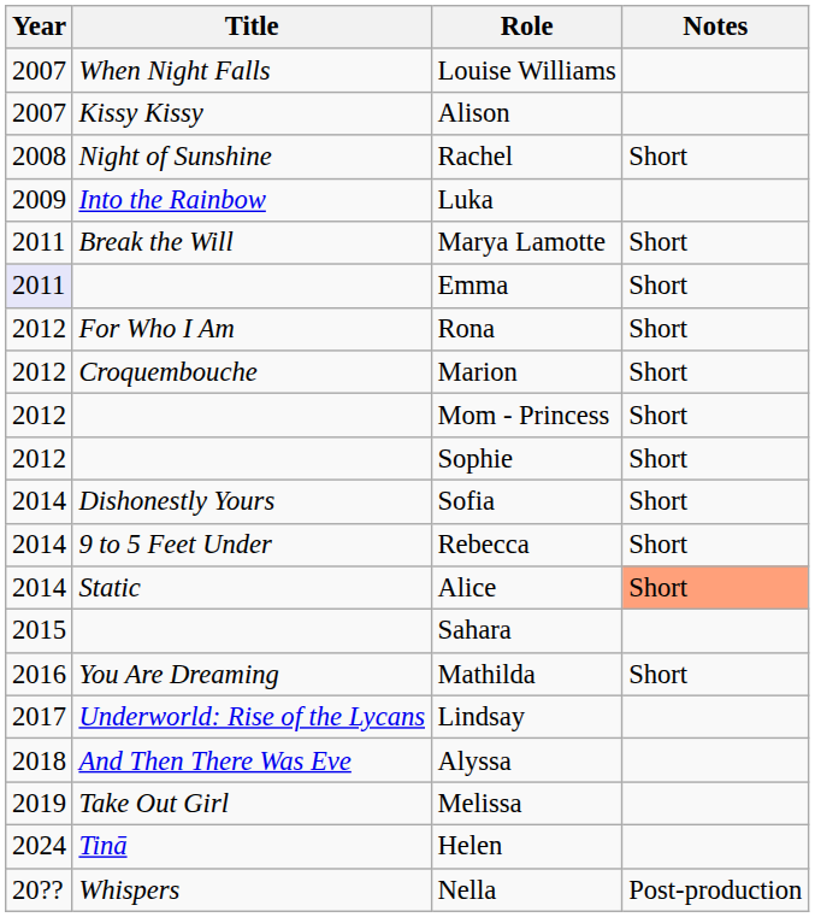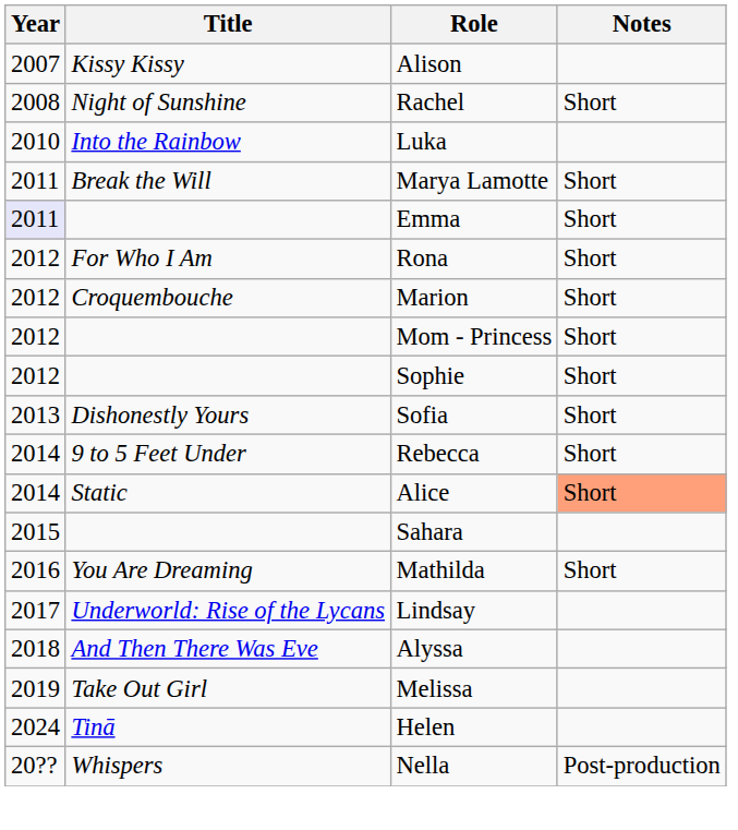 <table class="wikitable sortable">
 <tr>
 <th>Year</th>
 <th>Title</th>
 <th>Role</th>
 <th class="unsortable">Notes</th>
-</tr>
-<tr>
-<td>2007</td>
-<td><em>When Night Falls</em></td>
-<td>Louise Williams</td>
-<td></td>
 </tr>
 <tr>
 <td>2007</td>
 <td><em>Kissy Kissy</em></td>
 <td>Alison</td>
 <td></td>
 </tr>
 <tr>
 <td>2008</td>
 <td><em>Night of Sunshine</em></td>
 <td>Rachel</td>
 <td>Short</td>
 </tr>
 <tr>
-<td>2009</td>
+<td>2010</td>
 <td><em><a href='#'>Into the Rainbow</a></em></td>
 <td>Luka</td>
 <td></td>
 </tr>
 <tr>
 <td>2011</td>
 <td><em>Break the Will</em></td>
 <td>Marya Lamotte</td>
 <td>Short</td>
 </tr>
 <tr>
 <td style="background: lavender;">2011</td>
 <td><em></em></td>
 <td>Emma</td>
 <td>Short</td>
 </tr>
 <tr>
 <td>2012</td>
 <td><em>For Who I Am</em></td>
 <td>Rona</td>
 <td>Short</td>
 </tr>
 <tr>
 <td>2012</td>
 <td><em>Croquembouche</em></td>
 <td>Marion</td>
 <td>Short</td>
 </tr>
 <tr>
 <td>2012</td>
 <td><em></em></td>
 <td>Mom - Princess</td>
 <td>Short</td>
 </tr>
 <tr>
 <td>2012</td>
 <td><em></em></td>
 <td>Sophie</td>
 <td>Short</td>
 </tr>
 <tr>
-<td>2014</td>
+<td>2013</td>
 <td><em>Dishonestly Yours</em></td>
 <td>Sofia</td>
 <td>Short</td>
 </tr>
 <tr>
 <td>2014</td>
 <td><em>9 to 5 Feet Under</em></td>
 <td>Rebecca</td>
 <td>Short</td>
 </tr>
 <tr>
 <td>2014</td>
 <td><em>Static</em></td>
 <td>Alice</td>
 <td style="background: lightsalmon;">Short</td>
 </tr>
 <tr>
 <td>2015</td>
 <td><em></em></td>
 <td>Sahara</td>
 <td></td>
 </tr>
 <tr>
 <td>2016</td>
 <td><em>You Are Dreaming</em></td>
 <td>Mathilda</td>
 <td>Short</td>
 </tr>
 <tr>
 <td>2017</td>
 <td><em><a href='#'>Underworld: Rise of the Lycans</a></em></td>
 <td>Lindsay</td>
 <td></td>
 </tr>
 <tr>
 <td>2018</td>
 <td><em><a href='#'>And Then There Was Eve</a></em></td>
 <td>Alyssa</td>
 <td></td>
 </tr>
 <tr>
 <td>2019</td>
 <td><em>Take Out Girl</em></td>
 <td>Melissa</td>
 <td></td>
 </tr>
 <tr>
 <td>2024</td>
 <td><em><a href='#'>Tinā</a></em></td>
 <td>Helen</td>
 <td></td>
 </tr>
 <tr>
 <td>20??</td>
 <td><em>Whispers</em></td>
 <td>Nella</td>
 <td>Post-production</td>
 </tr>
 </table>
